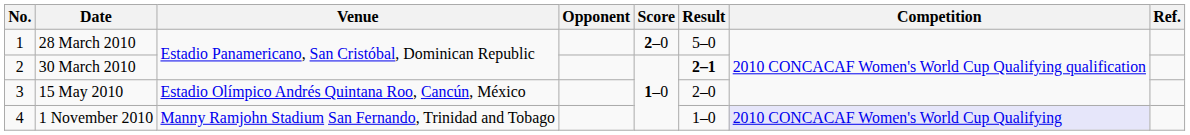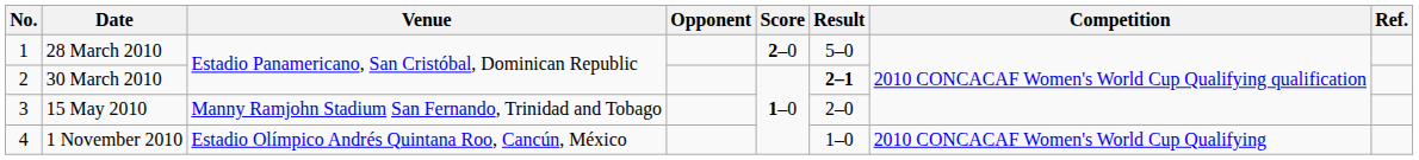 <table class="wikitable">
 <tr>
 <th>No.</th>
 <th>Date</th>
 <th>Venue</th>
 <th>Opponent</th>
 <th>Score</th>
 <th>Result</th>
 <th>Competition</th>
 <th>Ref.</th>
 </tr>
 <tr>
 <td style="text-align:center;">1</td>
 <td>28 March 2010</td>
 <td rowspan=2><a href='#'>Estadio Panamericano</a>, <a href='#'>San Cristóbal</a>, Dominican Republic</td>
 <td></td>
 <td style="text-align:center;"><strong>2</strong>–0</td>
 <td style="text-align:center;">5–0</td>
 <td rowspan=3><a href='#'>2010 CONCACAF Women's World Cup Qualifying qualification</a></td>
 <td></td>
 </tr>
 <tr>
 <td style="text-align:center;">2</td>
 <td>30 March 2010</td>
 <td></td>
 <td rowspan=3 style="text-align:center;"><strong>1</strong>–0</td>
 <td style="text-align:center;"><strong>2–1</strong></td>
 <td></td>
 </tr>
 <tr>
 <td style="text-align:center;">3</td>
 <td>15 May 2010</td>
-<td><a href='#'>Estadio Olímpico Andrés Quintana Roo</a>, <a href='#'>Cancún</a>, México</td>
+<td><a href='#'>Manny Ramjohn Stadium</a> <a href='#'>San Fernando</a>, Trinidad and Tobago</td>
 <td></td>
 <td style="text-align:center;">2–0</td>
 <td></td>
 </tr>
 <tr>
 <td style="text-align:center;">4</td>
 <td>1 November 2010</td>
-<td><a href='#'>Manny Ramjohn Stadium</a> <a href='#'>San Fernando</a>, Trinidad and Tobago</td>
+<td><a href='#'>Estadio Olímpico Andrés Quintana Roo</a>, <a href='#'>Cancún</a>, México</td>
 <td></td>
 <td style="text-align:center;">1–0</td>
-<td style="background: lavender;"><a href='#'>2010 CONCACAF Women's World Cup Qualifying</a></td>
+<td><a href='#'>2010 CONCACAF Women's World Cup Qualifying</a></td>
 <td></td>
 </tr>
 </table>
